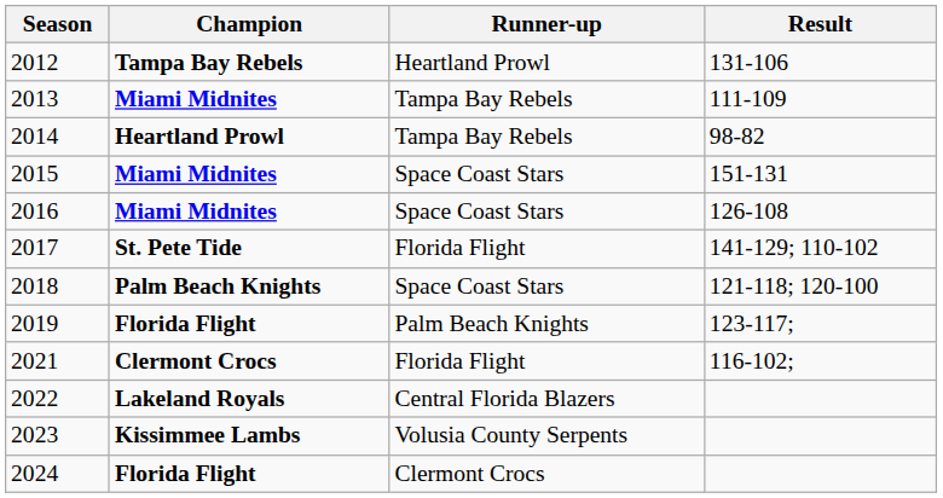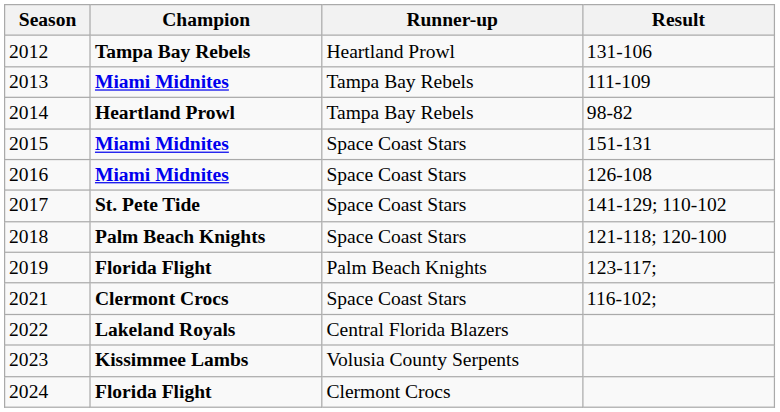 <table class="wikitable" width=50%>
 <tr bgcolor="#efefef">
 <th>Season</th>
 <th>Champion</th>
 <th>Runner-up</th>
 <th>Result</th>
 </tr>
 <tr>
 <td>2012</td>
 <td><strong>Tampa Bay Rebels</strong></td>
 <td>Heartland Prowl</td>
 <td>131-106</td>
 </tr>
 <tr>
 <td>2013</td>
 <td><strong><a href='#'>Miami Midnites</a></strong></td>
 <td>Tampa Bay Rebels</td>
 <td>111-109</td>
 </tr>
 <tr>
 <td>2014</td>
 <td><strong>Heartland Prowl</strong></td>
 <td>Tampa Bay Rebels</td>
 <td>98-82</td>
 </tr>
 <tr>
 <td>2015</td>
 <td><strong><a href='#'>Miami Midnites</a></strong></td>
 <td>Space Coast Stars</td>
 <td>151-131</td>
 </tr>
 <tr>
 <td>2016</td>
 <td><strong><a href='#'>Miami Midnites</a></strong></td>
 <td>Space Coast Stars</td>
 <td>126-108</td>
 </tr>
 <tr>
 <td>2017</td>
 <td><strong>St. Pete Tide</strong></td>
-<td>Florida Flight</td>
+<td>Space Coast Stars</td>
 <td>141-129; 110-102</td>
 </tr>
 <tr>
 <td>2018</td>
 <td><strong>Palm Beach Knights</strong></td>
 <td>Space Coast Stars</td>
 <td>121-118; 120-100</td>
 </tr>
 <tr>
 <td>2019</td>
 <td><strong>Florida Flight</strong></td>
 <td>Palm Beach Knights</td>
 <td>123-117;</td>
 </tr>
 <tr>
 <td>2021</td>
 <td><strong>Clermont Crocs</strong></td>
-<td>Florida Flight</td>
+<td>Space Coast Stars</td>
 <td>116-102;</td>
 </tr>
 <tr>
 <td>2022</td>
 <td><strong>Lakeland Royals</strong></td>
 <td>Central Florida Blazers</td>
 <td></td>
 </tr>
 <tr>
 <td>2023</td>
 <td><strong>Kissimmee Lambs</strong></td>
 <td>Volusia County Serpents</td>
 <td></td>
 </tr>
 <tr>
 <td>2024</td>
 <td><strong>Florida Flight</strong></td>
 <td>Clermont Crocs</td>
 <td></td>
 </tr>
 </table>
